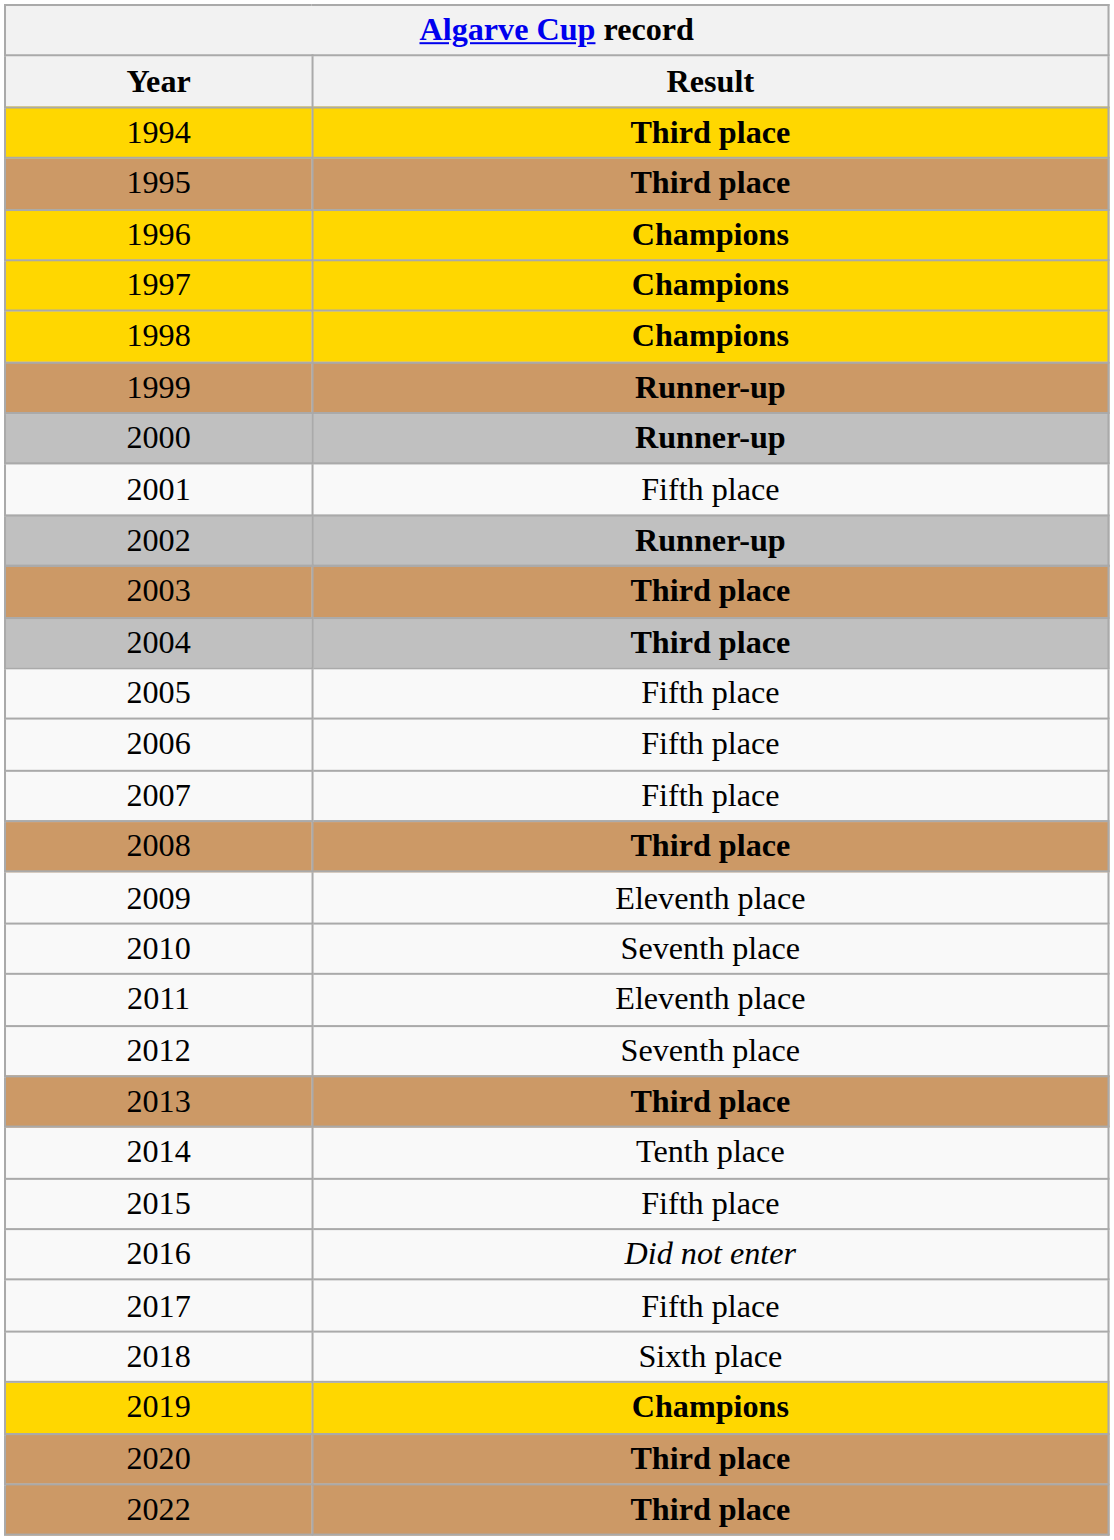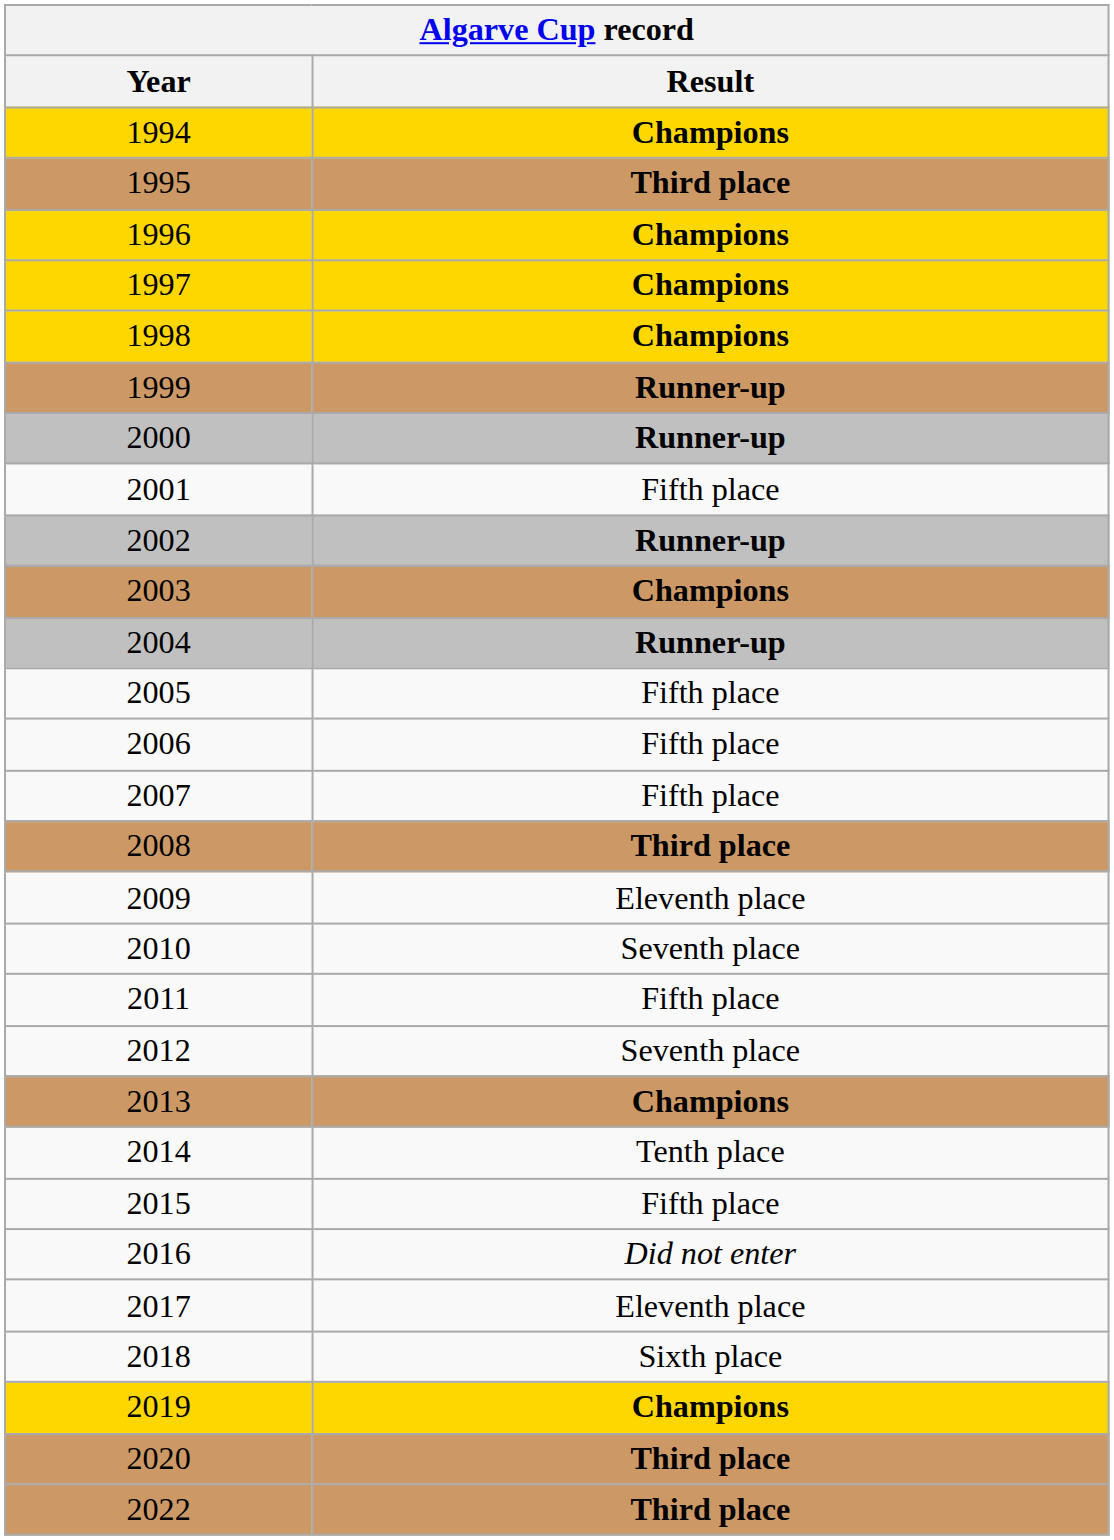 <table class="wikitable sortable" style="text-align:center; width:550px;">
 <tr>
 <th colspan=8><a href='#'>Algarve Cup</a> record</th>
 </tr>
 <tr>
 <th data-sort-type="number">Year</th>
 <th data-sort-type="number">Result</th>
 </tr>
 <tr bgcolor=gold>
 <td> 1994</td>
-<td><strong>Third place</strong></td>
+<td><strong>Champions</strong></td>
 </tr>
 <tr bgcolor=#cc9966>
 <td> 1995</td>
 <td><strong>Third place</strong></td>
 </tr>
 <tr bgcolor=gold>
 <td> 1996</td>
 <td><strong>Champions</strong></td>
 </tr>
 <tr bgcolor=gold>
 <td> 1997</td>
 <td><strong>Champions</strong></td>
 </tr>
 <tr bgcolor=gold>
 <td> 1998</td>
 <td><strong>Champions</strong></td>
 </tr>
 <tr bgcolor=#cc9966>
 <td> 1999</td>
 <td><strong>Runner-up</strong></td>
 </tr>
 <tr bgcolor=silver>
 <td> 2000</td>
 <td><strong>Runner-up</strong></td>
 </tr>
 <tr>
 <td> 2001</td>
 <td>Fifth place</td>
 </tr>
 <tr bgcolor=silver>
 <td> 2002</td>
 <td><strong>Runner-up</strong></td>
 </tr>
 <tr>
 </tr>
 <tr bgcolor=#cc9966>
 <td> 2003</td>
-<td><strong>Third place</strong></td>
+<td><strong>Champions</strong></td>
 </tr>
 <tr bgcolor=silver>
 <td> 2004</td>
-<td><strong>Third place</strong></td>
+<td><strong>Runner-up</strong></td>
 </tr>
 <tr>
 <td> 2005</td>
 <td>Fifth place</td>
 </tr>
 <tr>
 <td> 2006</td>
 <td>Fifth place</td>
 </tr>
 <tr>
 <td> 2007</td>
 <td>Fifth place</td>
 </tr>
 <tr bgcolor=#cc9966>
 <td> 2008</td>
 <td><strong>Third place</strong></td>
 </tr>
 <tr>
 <td> 2009</td>
 <td>Eleventh place</td>
 </tr>
 <tr>
 <td> 2010</td>
 <td>Seventh place</td>
 </tr>
 <tr>
 <td> 2011</td>
-<td>Eleventh place</td>
+<td>Fifth place</td>
 </tr>
 <tr>
 <td> 2012</td>
 <td>Seventh place</td>
 </tr>
 <tr bgcolor=#cc9966>
 <td> 2013</td>
-<td><strong>Third place</strong></td>
+<td><strong>Champions</strong></td>
 </tr>
 <tr>
 <td> 2014</td>
 <td>Tenth place</td>
 </tr>
 <tr>
 <td> 2015</td>
 <td>Fifth place</td>
 </tr>
 <tr>
 <td> 2016</td>
 <td colspan=7><em>Did not enter</em></td>
 </tr>
 <tr>
 <td> 2017</td>
-<td>Fifth place</td>
+<td>Eleventh place</td>
 </tr>
 <tr>
 <td> 2018</td>
 <td>Sixth place</td>
 </tr>
 <tr bgcolor=gold>
 <td> 2019</td>
 <td><strong>Champions</strong></td>
 </tr>
 <tr bgcolor=#cc9966>
 <td> 2020</td>
 <td><strong>Third place</strong></td>
 </tr>
 <tr bgcolor=#cc9966>
 <td> 2022</td>
 <td><strong>Third place</strong></td>
 </tr>
 </table>
